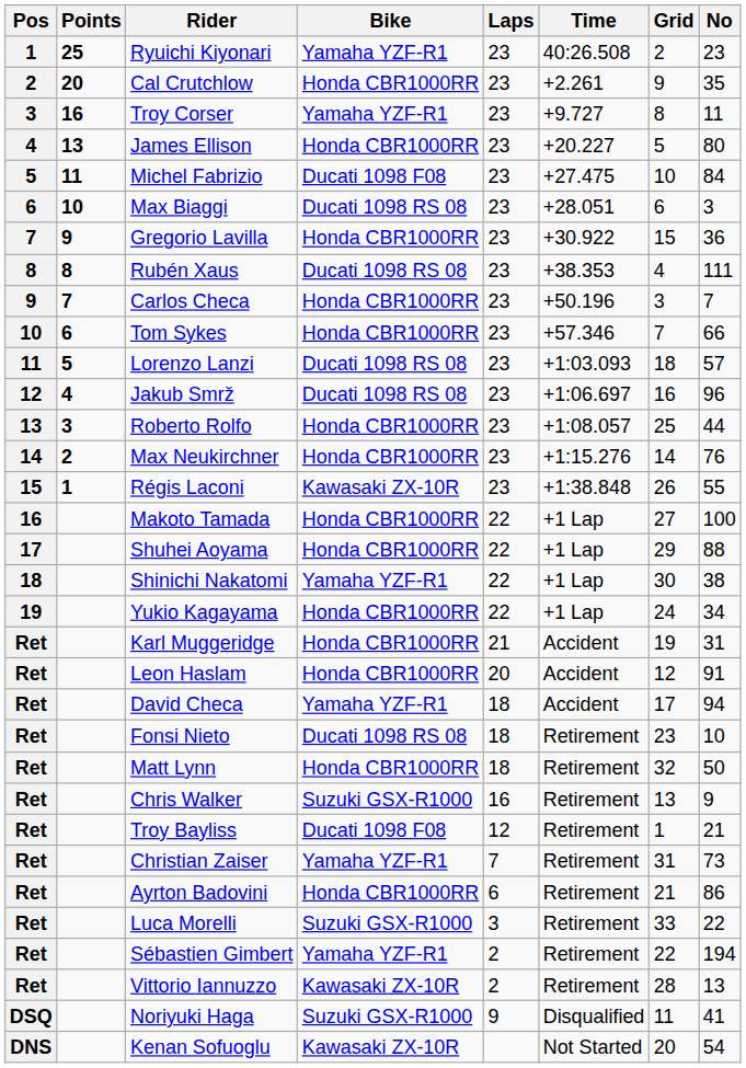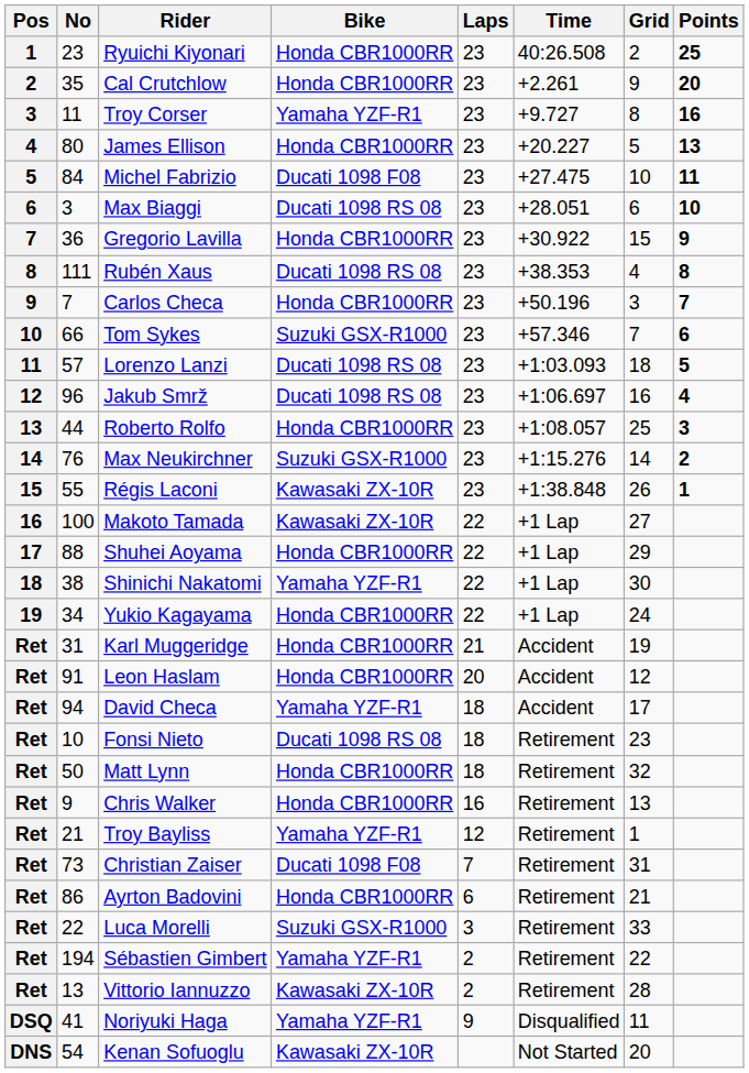 <table class="wikitable" style="font-size: 95%;">
 <tr>
 <th>Pos</th>
-<th>Points</th>
+<th>No</th>
 <th>Rider</th>
 <th>Bike</th>
 <th>Laps</th>
 <th>Time</th>
 <th>Grid</th>
-<th>No</th>
+<th>Points</th>
 </tr>
 <tr>
 <th>1</th>
-<td><strong>25</strong></td>
+<td>23</td>
 <td> <a href='#'>Ryuichi Kiyonari</a></td>
-<td><a href='#'>Yamaha YZF-R1</a></td>
+<td><a href='#'>Honda CBR1000RR</a></td>
 <td>23</td>
 <td>40:26.508</td>
 <td>2</td>
-<td>23</td>
+<td><strong>25</strong></td>
 </tr>
 <tr>
 <th>2</th>
-<td><strong>20</strong></td>
+<td>35</td>
 <td> <a href='#'>Cal Crutchlow</a></td>
 <td><a href='#'>Honda CBR1000RR</a></td>
 <td>23</td>
 <td>+2.261</td>
 <td>9</td>
-<td>35</td>
+<td><strong>20</strong></td>
 </tr>
 <tr>
 <th>3</th>
-<td><strong>16</strong></td>
+<td>11</td>
 <td> <a href='#'>Troy Corser</a></td>
 <td><a href='#'>Yamaha YZF-R1</a></td>
 <td>23</td>
 <td>+9.727</td>
 <td>8</td>
-<td>11</td>
+<td><strong>16</strong></td>
 </tr>
 <tr>
 <th>4</th>
-<td><strong>13</strong></td>
+<td>80</td>
 <td> <a href='#'>James Ellison</a></td>
 <td><a href='#'>Honda CBR1000RR</a></td>
 <td>23</td>
 <td>+20.227</td>
 <td>5</td>
-<td>80</td>
+<td><strong>13</strong></td>
 </tr>
 <tr>
 <th>5</th>
-<td><strong>11</strong></td>
+<td>84</td>
 <td> <a href='#'>Michel Fabrizio</a></td>
 <td><a href='#'>Ducati 1098 F08</a></td>
 <td>23</td>
 <td>+27.475</td>
 <td>10</td>
-<td>84</td>
+<td><strong>11</strong></td>
 </tr>
 <tr>
 <th>6</th>
-<td><strong>10</strong></td>
+<td>3</td>
 <td> <a href='#'>Max Biaggi</a></td>
 <td><a href='#'>Ducati 1098 RS 08</a></td>
 <td>23</td>
 <td>+28.051</td>
 <td>6</td>
-<td>3</td>
+<td><strong>10</strong></td>
 </tr>
 <tr>
 <th>7</th>
-<td><strong>9</strong></td>
+<td>36</td>
 <td> <a href='#'>Gregorio Lavilla</a></td>
 <td><a href='#'>Honda CBR1000RR</a></td>
 <td>23</td>
 <td>+30.922</td>
 <td>15</td>
-<td>36</td>
+<td><strong>9</strong></td>
 </tr>
 <tr>
 <th>8</th>
-<td><strong>8</strong></td>
+<td>111</td>
 <td> <a href='#'>Rubén Xaus</a></td>
 <td><a href='#'>Ducati 1098 RS 08</a></td>
 <td>23</td>
 <td>+38.353</td>
 <td>4</td>
-<td>111</td>
+<td><strong>8</strong></td>
 </tr>
 <tr>
 <th>9</th>
-<td><strong>7</strong></td>
+<td>7</td>
 <td> <a href='#'>Carlos Checa</a></td>
 <td><a href='#'>Honda CBR1000RR</a></td>
 <td>23</td>
 <td>+50.196</td>
 <td>3</td>
-<td>7</td>
+<td><strong>7</strong></td>
 </tr>
 <tr>
 <th>10</th>
-<td><strong>6</strong></td>
+<td>66</td>
 <td> <a href='#'>Tom Sykes</a></td>
-<td><a href='#'>Honda CBR1000RR</a></td>
+<td><a href='#'>Suzuki GSX-R1000</a></td>
 <td>23</td>
 <td>+57.346</td>
 <td>7</td>
-<td>66</td>
+<td><strong>6</strong></td>
 </tr>
 <tr>
 <th>11</th>
-<td><strong>5</strong></td>
+<td>57</td>
 <td> <a href='#'>Lorenzo Lanzi</a></td>
 <td><a href='#'>Ducati 1098 RS 08</a></td>
 <td>23</td>
 <td>+1:03.093</td>
 <td>18</td>
-<td>57</td>
+<td><strong>5</strong></td>
 </tr>
 <tr>
 <th>12</th>
-<td><strong>4</strong></td>
+<td>96</td>
 <td> <a href='#'>Jakub Smrž</a></td>
 <td><a href='#'>Ducati 1098 RS 08</a></td>
 <td>23</td>
 <td>+1:06.697</td>
 <td>16</td>
-<td>96</td>
+<td><strong>4</strong></td>
 </tr>
 <tr>
 <th>13</th>
-<td><strong>3</strong></td>
+<td>44</td>
 <td> <a href='#'>Roberto Rolfo</a></td>
 <td><a href='#'>Honda CBR1000RR</a></td>
 <td>23</td>
 <td>+1:08.057</td>
 <td>25</td>
-<td>44</td>
+<td><strong>3</strong></td>
 </tr>
 <tr>
 <th>14</th>
-<td><strong>2</strong></td>
+<td>76</td>
 <td> <a href='#'>Max Neukirchner</a></td>
-<td><a href='#'>Honda CBR1000RR</a></td>
+<td><a href='#'>Suzuki GSX-R1000</a></td>
 <td>23</td>
 <td>+1:15.276</td>
 <td>14</td>
-<td>76</td>
+<td><strong>2</strong></td>
 </tr>
 <tr>
 <th>15</th>
-<td><strong>1</strong></td>
+<td>55</td>
 <td> <a href='#'>Régis Laconi</a></td>
 <td><a href='#'>Kawasaki ZX-10R</a></td>
 <td>23</td>
 <td>+1:38.848</td>
 <td>26</td>
-<td>55</td>
+<td><strong>1</strong></td>
 </tr>
 <tr>
 <th>16</th>
-<td></td>
+<td>100</td>
 <td> <a href='#'>Makoto Tamada</a></td>
-<td><a href='#'>Honda CBR1000RR</a></td>
+<td><a href='#'>Kawasaki ZX-10R</a></td>
 <td>22</td>
 <td>+1 Lap</td>
 <td>27</td>
-<td>100</td>
+<td></td>
 </tr>
 <tr>
 <th>17</th>
-<td></td>
+<td>88</td>
 <td> <a href='#'>Shuhei Aoyama</a></td>
 <td><a href='#'>Honda CBR1000RR</a></td>
 <td>22</td>
 <td>+1 Lap</td>
 <td>29</td>
-<td>88</td>
+<td></td>
 </tr>
 <tr>
 <th>18</th>
-<td></td>
+<td>38</td>
 <td> <a href='#'>Shinichi Nakatomi</a></td>
 <td><a href='#'>Yamaha YZF-R1</a></td>
 <td>22</td>
 <td>+1 Lap</td>
 <td>30</td>
-<td>38</td>
+<td></td>
 </tr>
 <tr>
 <th>19</th>
-<td></td>
+<td>34</td>
 <td> <a href='#'>Yukio Kagayama</a></td>
 <td><a href='#'>Honda CBR1000RR</a></td>
 <td>22</td>
 <td>+1 Lap</td>
 <td>24</td>
-<td>34</td>
+<td></td>
 </tr>
 <tr>
 <th>Ret</th>
-<td></td>
+<td>31</td>
 <td> <a href='#'>Karl Muggeridge</a></td>
 <td><a href='#'>Honda CBR1000RR</a></td>
 <td>21</td>
 <td>Accident</td>
 <td>19</td>
-<td>31</td>
+<td></td>
 </tr>
 <tr>
 <th>Ret</th>
-<td></td>
+<td>91</td>
 <td> <a href='#'>Leon Haslam</a></td>
 <td><a href='#'>Honda CBR1000RR</a></td>
 <td>20</td>
 <td>Accident</td>
 <td>12</td>
-<td>91</td>
+<td></td>
 </tr>
 <tr>
 <th>Ret</th>
-<td></td>
+<td>94</td>
 <td> <a href='#'>David Checa</a></td>
 <td><a href='#'>Yamaha YZF-R1</a></td>
 <td>18</td>
 <td>Accident</td>
 <td>17</td>
-<td>94</td>
+<td></td>
 </tr>
 <tr>
 <th>Ret</th>
-<td></td>
+<td>10</td>
 <td> <a href='#'>Fonsi Nieto</a></td>
 <td><a href='#'>Ducati 1098 RS 08</a></td>
 <td>18</td>
 <td>Retirement</td>
 <td>23</td>
-<td>10</td>
+<td></td>
 </tr>
 <tr>
 <th>Ret</th>
-<td></td>
+<td>50</td>
 <td> <a href='#'>Matt Lynn</a></td>
 <td><a href='#'>Honda CBR1000RR</a></td>
 <td>18</td>
 <td>Retirement</td>
 <td>32</td>
-<td>50</td>
+<td></td>
 </tr>
 <tr>
 <th>Ret</th>
-<td></td>
+<td>9</td>
 <td> <a href='#'>Chris Walker</a></td>
-<td><a href='#'>Suzuki GSX-R1000</a></td>
+<td><a href='#'>Honda CBR1000RR</a></td>
 <td>16</td>
 <td>Retirement</td>
 <td>13</td>
-<td>9</td>
+<td></td>
 </tr>
 <tr>
 <th>Ret</th>
-<td></td>
+<td>21</td>
 <td> <a href='#'>Troy Bayliss</a></td>
-<td><a href='#'>Ducati 1098 F08</a></td>
+<td><a href='#'>Yamaha YZF-R1</a></td>
 <td>12</td>
 <td>Retirement</td>
 <td>1</td>
-<td>21</td>
+<td></td>
 </tr>
 <tr>
 <th>Ret</th>
-<td></td>
+<td>73</td>
 <td> <a href='#'>Christian Zaiser</a></td>
-<td><a href='#'>Yamaha YZF-R1</a></td>
+<td><a href='#'>Ducati 1098 F08</a></td>
 <td>7</td>
 <td>Retirement</td>
 <td>31</td>
-<td>73</td>
+<td></td>
 </tr>
 <tr>
 <th>Ret</th>
-<td></td>
+<td>86</td>
 <td> <a href='#'>Ayrton Badovini</a></td>
 <td><a href='#'>Honda CBR1000RR</a></td>
 <td>6</td>
 <td>Retirement</td>
 <td>21</td>
-<td>86</td>
+<td></td>
 </tr>
 <tr>
 <th>Ret</th>
-<td></td>
+<td>22</td>
 <td> <a href='#'>Luca Morelli</a></td>
 <td><a href='#'>Suzuki GSX-R1000</a></td>
 <td>3</td>
 <td>Retirement</td>
 <td>33</td>
-<td>22</td>
+<td></td>
 </tr>
 <tr>
 <th>Ret</th>
-<td></td>
+<td>194</td>
 <td> <a href='#'>Sébastien Gimbert</a></td>
 <td><a href='#'>Yamaha YZF-R1</a></td>
 <td>2</td>
 <td>Retirement</td>
 <td>22</td>
-<td>194</td>
+<td></td>
 </tr>
 <tr>
 <th>Ret</th>
-<td></td>
+<td>13</td>
 <td> <a href='#'>Vittorio Iannuzzo</a></td>
 <td><a href='#'>Kawasaki ZX-10R</a></td>
 <td>2</td>
 <td>Retirement</td>
 <td>28</td>
-<td>13</td>
+<td></td>
 </tr>
 <tr>
 <th>DSQ</th>
-<td></td>
+<td>41</td>
 <td> <a href='#'>Noriyuki Haga</a></td>
-<td><a href='#'>Suzuki GSX-R1000</a></td>
+<td><a href='#'>Yamaha YZF-R1</a></td>
 <td>9</td>
 <td>Disqualified</td>
 <td>11</td>
-<td>41</td>
+<td></td>
 </tr>
 <tr>
 <th>DNS</th>
-<td></td>
+<td>54</td>
 <td> <a href='#'>Kenan Sofuoglu</a></td>
 <td><a href='#'>Kawasaki ZX-10R</a></td>
 <td></td>
 <td>Not Started</td>
 <td>20</td>
-<td>54</td>
+<td></td>
 </tr>
 </table>
